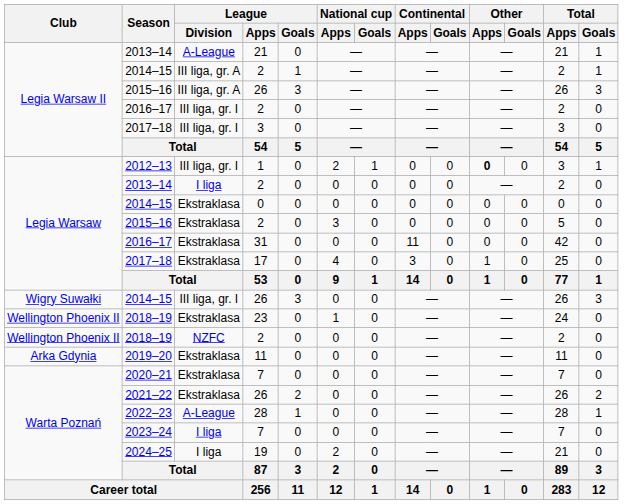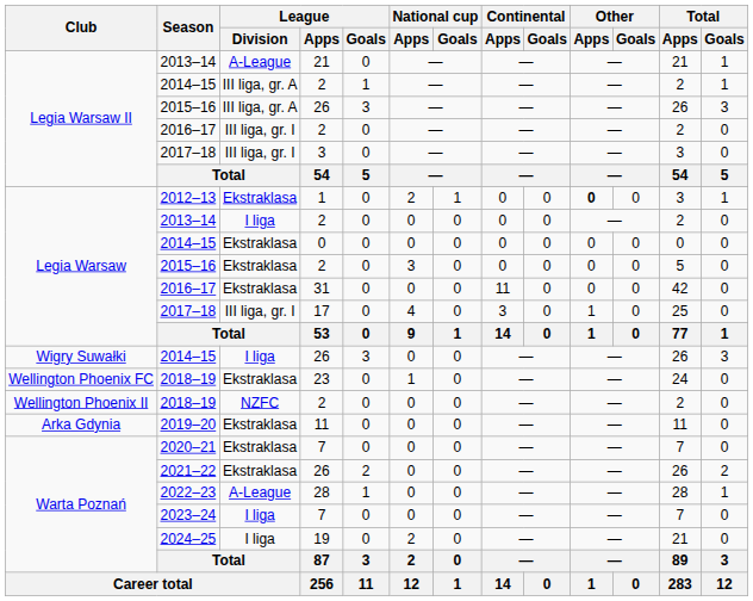 <table class=wikitable style="text-align: center">
 <tr>
 <th rowspan=2>Club</th>
 <th rowspan=2>Season</th>
 <th colspan=3>League</th>
 <th colspan=2>National cup</th>
 <th colspan=2>Continental</th>
 <th colspan=2>Other</th>
 <th colspan=2>Total</th>
 </tr>
 <tr>
 <th>Division</th>
 <th>Apps</th>
 <th>Goals</th>
 <th>Apps</th>
 <th>Goals</th>
 <th>Apps</th>
 <th>Goals</th>
 <th>Apps</th>
 <th>Goals</th>
 <th>Apps</th>
 <th>Goals</th>
 </tr>
 <tr>
 <td rowspan=6><a href='#'>Legia Warsaw II</a></td>
 <td>2013–14</td>
 <td><a href='#'>A-League</a></td>
 <td>21</td>
 <td>0</td>
 <td colspan="2">—</td>
 <td colspan="2">—</td>
 <td colspan="2">—</td>
 <td>21</td>
 <td>1</td>
 </tr>
 <tr>
 <td>2014–15</td>
 <td>III liga, gr. A</td>
 <td>2</td>
 <td>1</td>
 <td colspan="2">—</td>
 <td colspan="2">—</td>
 <td colspan="2">—</td>
 <td>2</td>
 <td>1</td>
 </tr>
 <tr>
 <td>2015–16</td>
 <td>III liga, gr. A</td>
 <td>26</td>
 <td>3</td>
 <td colspan="2">—</td>
 <td colspan="2">—</td>
 <td colspan="2">—</td>
 <td>26</td>
 <td>3</td>
 </tr>
 <tr>
 <td>2016–17</td>
 <td>III liga, gr. I</td>
 <td>2</td>
 <td>0</td>
 <td colspan="2">—</td>
 <td colspan="2">—</td>
 <td colspan="2">—</td>
 <td>2</td>
 <td>0</td>
 </tr>
 <tr>
 <td>2017–18</td>
 <td>III liga, gr. I</td>
 <td>3</td>
 <td>0</td>
 <td colspan="2">—</td>
 <td colspan="2">—</td>
 <td colspan="2">—</td>
 <td>3</td>
 <td>0</td>
 </tr>
 <tr>
 <th colspan=2>Total</th>
 <th>54</th>
 <th>5</th>
 <th colspan="2">—</th>
 <th colspan="2">—</th>
 <th colspan="2">—</th>
 <th>54</th>
 <th>5</th>
 </tr>
 <tr>
 <td rowspan=7><a href='#'>Legia Warsaw</a></td>
 <td><a href='#'>2012–13</a></td>
-<td>III liga, gr. I</td>
+<td><a href='#'>Ekstraklasa</a></td>
 <td>1</td>
 <td>0</td>
 <td>2</td>
 <td>1</td>
 <td>0</td>
 <td>0</td>
 <td><strong>0</strong></td>
 <td>0</td>
 <td>3</td>
 <td>1</td>
 </tr>
 <tr>
 <td><a href='#'>2013–14</a></td>
 <td><a href='#'>I liga</a></td>
 <td>2</td>
 <td>0</td>
 <td>0</td>
 <td>0</td>
 <td>0</td>
 <td>0</td>
 <td colspan="2">—</td>
 <td>2</td>
 <td>0</td>
 </tr>
 <tr>
 <td><a href='#'>2014–15</a></td>
 <td>Ekstraklasa</td>
 <td>0</td>
 <td>0</td>
 <td>0</td>
 <td>0</td>
 <td>0</td>
 <td>0</td>
 <td>0</td>
 <td>0</td>
 <td>0</td>
 <td>0</td>
 </tr>
 <tr>
 <td><a href='#'>2015–16</a></td>
 <td>Ekstraklasa</td>
 <td>2</td>
 <td>0</td>
 <td>3</td>
 <td>0</td>
 <td>0</td>
 <td>0</td>
 <td>0</td>
 <td>0</td>
 <td>5</td>
 <td>0</td>
 </tr>
 <tr>
 <td><a href='#'>2016–17</a></td>
 <td>Ekstraklasa</td>
 <td>31</td>
 <td>0</td>
 <td>0</td>
 <td>0</td>
 <td>11</td>
 <td>0</td>
 <td>0</td>
 <td>0</td>
 <td>42</td>
 <td>0</td>
 </tr>
 <tr>
 <td><a href='#'>2017–18</a></td>
-<td>Ekstraklasa</td>
+<td>III liga, gr. I</td>
 <td>17</td>
 <td>0</td>
 <td>4</td>
 <td>0</td>
 <td>3</td>
 <td>0</td>
 <td>1</td>
 <td>0</td>
 <td>25</td>
 <td>0</td>
 </tr>
 <tr>
 <th colspan=2>Total</th>
 <th>53</th>
 <th>0</th>
 <th>9</th>
 <th>1</th>
 <th>14</th>
 <th>0</th>
 <th>1</th>
 <th>0</th>
 <th>77</th>
 <th>1</th>
 </tr>
 <tr>
 <td><a href='#'>Wigry Suwałki</a></td>
 <td><a href='#'>2014–15</a></td>
-<td>III liga, gr. I</td>
+<td><a href='#'>I liga</a></td>
 <td>26</td>
 <td>3</td>
 <td>0</td>
 <td>0</td>
 <td colspan="2">—</td>
 <td colspan="2">—</td>
 <td>26</td>
 <td>3</td>
 </tr>
 <tr>
-<td><a href='#'>Wellington Phoenix II</a></td>
+<td><a href='#'>Wellington Phoenix FC</a></td>
 <td><a href='#'>2018–19</a></td>
 <td>Ekstraklasa</td>
 <td>23</td>
 <td>0</td>
 <td>1</td>
 <td>0</td>
 <td colspan="2">—</td>
 <td colspan="2">—</td>
 <td>24</td>
 <td>0</td>
 </tr>
 <tr>
 <td><a href='#'>Wellington Phoenix II</a></td>
 <td><a href='#'>2018–19</a></td>
 <td><a href='#'>NZFC</a></td>
 <td>2</td>
 <td>0</td>
 <td>0</td>
 <td>0</td>
 <td colspan="2">—</td>
 <td colspan="2">—</td>
 <td>2</td>
 <td>0</td>
 </tr>
 <tr>
 <td><a href='#'>Arka Gdynia</a></td>
 <td><a href='#'>2019–20</a></td>
 <td>Ekstraklasa</td>
 <td>11</td>
 <td>0</td>
 <td>0</td>
 <td>0</td>
 <td colspan="2">—</td>
 <td colspan="2">—</td>
 <td>11</td>
 <td>0</td>
 </tr>
 <tr>
 <td rowspan=6><a href='#'>Warta Poznań</a></td>
 <td><a href='#'>2020–21</a></td>
 <td>Ekstraklasa</td>
 <td>7</td>
 <td>0</td>
 <td>0</td>
 <td>0</td>
 <td colspan="2">—</td>
 <td colspan="2">—</td>
 <td>7</td>
 <td>0</td>
 </tr>
 <tr>
 <td><a href='#'>2021–22</a></td>
 <td>Ekstraklasa</td>
 <td>26</td>
 <td>2</td>
 <td>0</td>
 <td>0</td>
 <td colspan="2">—</td>
 <td colspan="2">—</td>
 <td>26</td>
 <td>2</td>
 </tr>
 <tr>
 <td><a href='#'>2022–23</a></td>
 <td><a href='#'>A-League</a></td>
 <td>28</td>
 <td>1</td>
 <td>0</td>
 <td>0</td>
 <td colspan="2">—</td>
 <td colspan="2">—</td>
 <td>28</td>
 <td>1</td>
 </tr>
 <tr>
 <td><a href='#'>2023–24</a></td>
 <td><a href='#'>I liga</a></td>
 <td>7</td>
 <td>0</td>
 <td>0</td>
 <td>0</td>
 <td colspan="2">—</td>
 <td colspan="2">—</td>
 <td>7</td>
 <td>0</td>
 </tr>
 <tr>
 <td><a href='#'>2024–25</a></td>
 <td>I liga</td>
 <td>19</td>
 <td>0</td>
 <td>2</td>
 <td>0</td>
 <td colspan="2">—</td>
 <td colspan="2">—</td>
 <td>21</td>
 <td>0</td>
 </tr>
 <tr>
 <th colspan=2>Total</th>
 <th>87</th>
 <th>3</th>
 <th>2</th>
 <th>0</th>
 <th colspan="2">—</th>
 <th colspan="2">—</th>
 <th>89</th>
 <th>3</th>
 </tr>
 <tr>
 <th colspan=3>Career total</th>
 <th>256</th>
 <th>11</th>
 <th>12</th>
 <th>1</th>
 <th>14</th>
 <th>0</th>
 <th>1</th>
 <th>0</th>
 <th>283</th>
 <th>12</th>
 </tr>
 </table>
